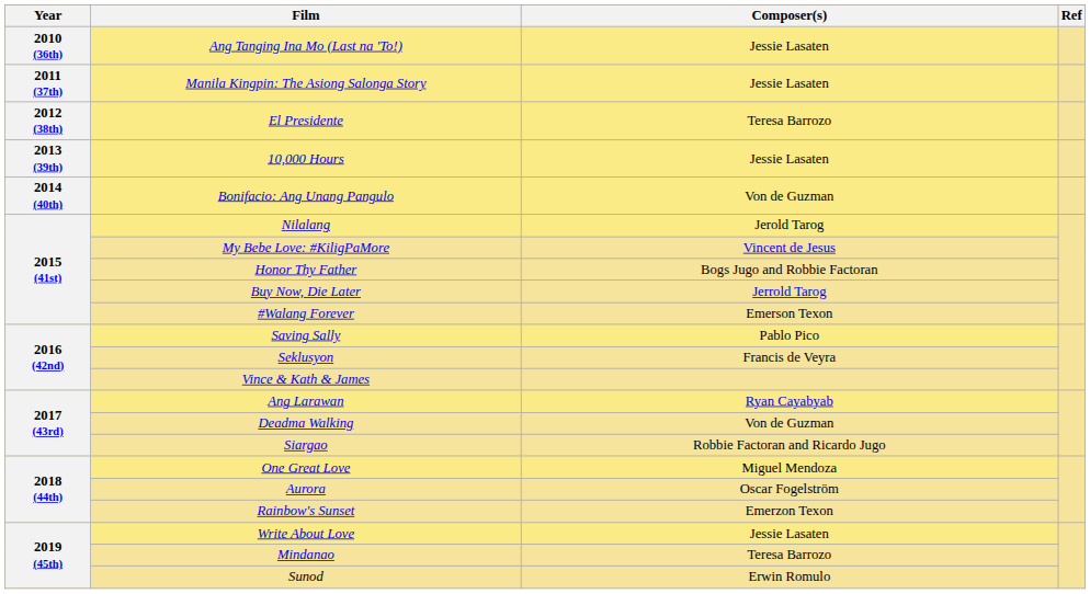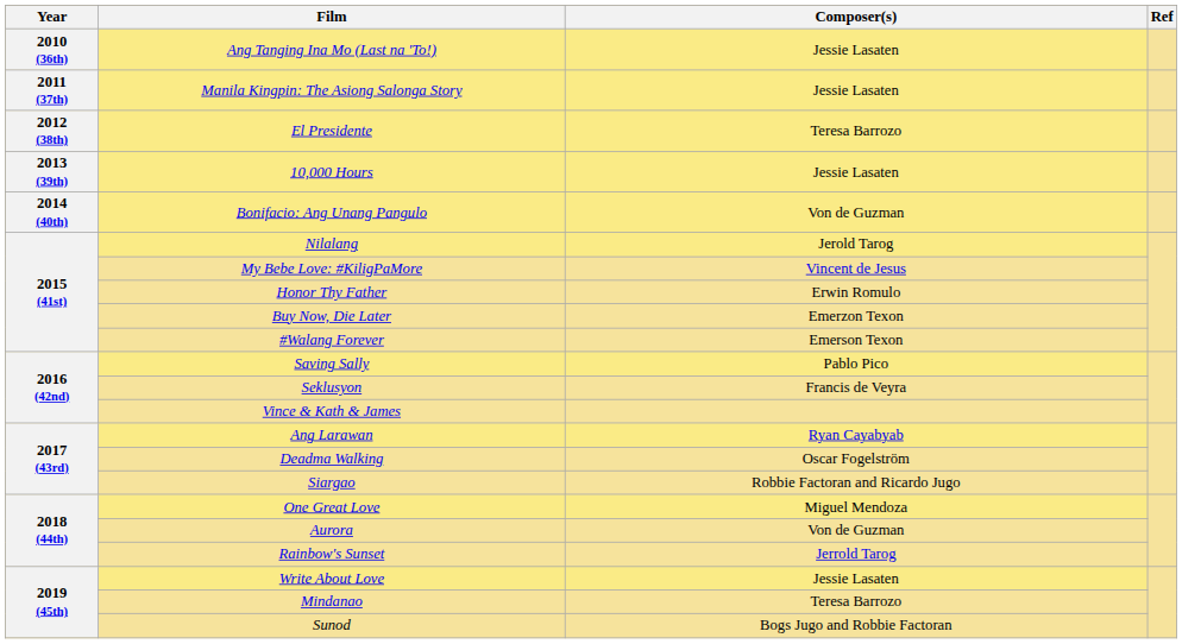 <table class="wikitable" rowspan=2 border="2" cellpadding="4" style="text-align: center; background: #f6e39c">
 <tr style="background:#bebebe;">
 <th scope="col" style="width:8%;">Year</th>
 <th scope="col" style="width:40%;">Film</th>
 <th scope="col" style="width:50%;">Composer(s)</th>
 <th scope="col" style="width:2%;">Ref</th>
 </tr>
 <tr>
 <th scope="row" style="text-align:center">2010 <br><small><a href='#'>(36th)</a> </small></th>
 <td style="background:#FAEB86"><em><a href='#'>Ang Tanging Ina Mo (Last na 'To!)</a></em></td>
 <td style="background:#FAEB86">Jessie Lasaten</td>
 <td></td>
 </tr>
 <tr>
 <th scope="row" style="text-align:center">2011 <br><small><a href='#'>(37th)</a> </small></th>
 <td style="background:#FAEB86"><em><a href='#'>Manila Kingpin: The Asiong Salonga Story</a></em></td>
 <td style="background:#FAEB86">Jessie Lasaten</td>
 <td></td>
 </tr>
 <tr>
 <th scope="row" style="text-align:center">2012 <br><small><a href='#'>(38th)</a> </small></th>
 <td style="background:#FAEB86"><em><a href='#'>El Presidente</a></em></td>
 <td style="background:#FAEB86">Teresa Barrozo</td>
 <td></td>
 </tr>
 <tr>
 <th scope="row" style="text-align:center">2013 <br><small><a href='#'>(39th)</a> </small></th>
 <td style="background:#FAEB86"><em><a href='#'>10,000 Hours</a></em></td>
 <td style="background:#FAEB86">Jessie Lasaten</td>
 <td></td>
 </tr>
 <tr>
 <th scope="row" style="text-align:center">2014 <br><small><a href='#'>(40th)</a> </small></th>
 <td style="background:#FAEB86"><em><a href='#'>Bonifacio: Ang Unang Pangulo</a></em></td>
 <td style="background:#FAEB86">Von de Guzman</td>
 <td></td>
 </tr>
 <tr>
 <th scope="row" style="text-align:center" rowspan=5>2015 <br><small><a href='#'>(41st)</a> </small></th>
 <td style="background:#FAEB86"><em><a href='#'>Nilalang</a></em></td>
 <td style="background:#FAEB86">Jerold Tarog</td>
 <td rowspan=5></td>
 </tr>
 <tr>
 <td><em><a href='#'>My Bebe Love: #KiligPaMore</a></em></td>
 <td><a href='#'>Vincent de Jesus</a></td>
 </tr>
 <tr>
 <td><em><a href='#'>Honor Thy Father</a></em></td>
-<td>Bogs Jugo and Robbie Factoran</td>
+<td>Erwin Romulo</td>
 </tr>
 <tr>
 <td><em><a href='#'>Buy Now, Die Later</a></em></td>
-<td><a href='#'>Jerrold Tarog</a></td>
+<td>Emerzon Texon</td>
 </tr>
 <tr>
 <td><em><a href='#'>#Walang Forever</a></em></td>
 <td>Emerson Texon</td>
 </tr>
 <tr>
 <th scope="row" style="text-align:center" rowspan=3>2016 <br><small><a href='#'>(42nd)</a> </small></th>
 <td style="background:#FAEB86"><em><a href='#'>Saving Sally</a></em></td>
 <td style="background:#FAEB86">Pablo Pico</td>
 <td rowspan=3></td>
 </tr>
 <tr>
 <td><em><a href='#'>Seklusyon</a></em></td>
 <td>Francis de Veyra</td>
 </tr>
 <tr>
 <td><em><a href='#'>Vince & Kath & James</a></em></td>
 <td></td>
 </tr>
 <tr>
 <th scope="row" style="text-align:center" rowspan=3>2017 <br><small><a href='#'>(43rd)</a> </small></th>
 <td style="background:#FAEB86"><em><a href='#'>Ang Larawan</a></em></td>
 <td style="background:#FAEB86"><a href='#'>Ryan Cayabyab</a></td>
 <td rowspan=3></td>
 </tr>
 <tr>
 <td><em><a href='#'>Deadma Walking</a></em></td>
-<td>Von de Guzman</td>
+<td>Oscar Fogelström</td>
 </tr>
 <tr>
 <td><em><a href='#'>Siargao</a></em></td>
 <td>Robbie Factoran and Ricardo Jugo</td>
 </tr>
 <tr>
 <th scope="row" style="text-align:center" rowspan=3>2018 <br><small><a href='#'>(44th)</a> </small></th>
 <td style="background:#FAEB86"><em><a href='#'>One Great Love</a></em></td>
 <td style="background:#FAEB86">Miguel Mendoza</td>
 <td rowspan=3></td>
 </tr>
 <tr>
 <td><em><a href='#'>Aurora</a></em></td>
-<td>Oscar Fogelström</td>
+<td>Von de Guzman</td>
 </tr>
 <tr>
 <td><em><a href='#'>Rainbow's Sunset</a></em></td>
-<td>Emerzon Texon</td>
+<td><a href='#'>Jerrold Tarog</a></td>
 </tr>
 <tr>
 <th scope="row" style="text-align:center" rowspan=3>2019 <br><small><a href='#'>(45th)</a> </small></th>
 <td style="background:#FAEB86"><em><a href='#'>Write About Love</a></em></td>
 <td style="background:#FAEB86">Jessie Lasaten</td>
 <td rowspan=3></td>
 </tr>
 <tr>
 <td><em><a href='#'>Mindanao</a></em></td>
 <td>Teresa Barrozo</td>
 </tr>
 <tr>
 <td><em>Sunod</em></td>
-<td>Erwin Romulo</td>
+<td>Bogs Jugo and Robbie Factoran</td>
 </tr>
 </table>
